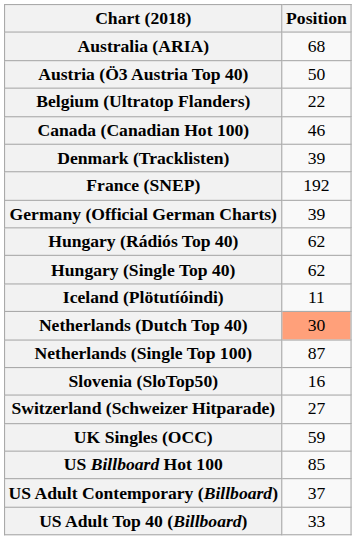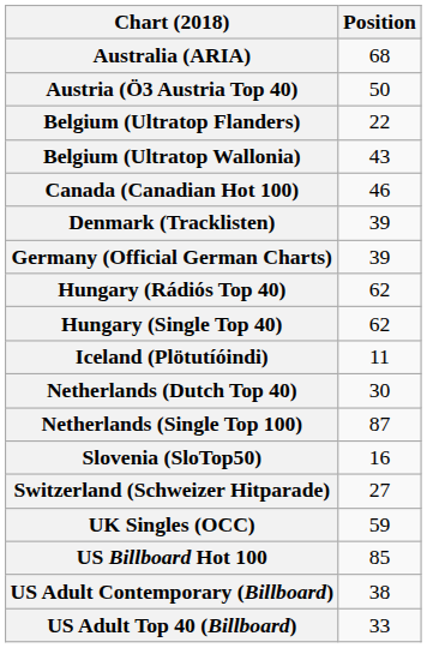 <table class="wikitable sortable plainrowheaders" style="text-align:center">
 <tr>
 <th scope="col">Chart (2018)</th>
 <th scope="col">Position</th>
 </tr>
 <tr>
 <th scope="row">Australia (ARIA)</th>
 <td>68</td>
 </tr>
 <tr>
 <th scope="row">Austria (Ö3 Austria Top 40)</th>
 <td>50</td>
 </tr>
 <tr>
 <th scope="row">Belgium (Ultratop Flanders)</th>
 <td>22</td>
 </tr>
 <tr>
+<th scope="row">Belgium (Ultratop Wallonia)</th>
+<td>43</td>
+</tr>
+<tr>
 <th scope="row">Canada (Canadian Hot 100)</th>
 <td>46</td>
 </tr>
 <tr>
 <th scope="row">Denmark (Tracklisten)</th>
 <td>39</td>
-</tr>
-<tr>
-<th scope="row">France (SNEP)</th>
-<td>192</td>
 </tr>
 <tr>
 <th scope="row">Germany (Official German Charts)</th>
 <td>39</td>
 </tr>
 <tr>
 <th scope="row">Hungary (Rádiós Top 40)</th>
 <td>62</td>
 </tr>
 <tr>
 <th scope="row">Hungary (Single Top 40)</th>
 <td>62</td>
 </tr>
 <tr>
 <th scope="row">Iceland (Plötutíóindi)</th>
 <td>11</td>
 </tr>
 <tr>
 <th scope="row">Netherlands (Dutch Top 40)</th>
-<td style="background: lightsalmon;">30</td>
+<td>30</td>
 </tr>
 <tr>
 <th scope="row">Netherlands (Single Top 100)</th>
 <td>87</td>
 </tr>
 <tr>
 <th scope="row">Slovenia (SloTop50)</th>
 <td>16</td>
 </tr>
 <tr>
 <th scope="row">Switzerland (Schweizer Hitparade)</th>
 <td>27</td>
 </tr>
 <tr>
 <th scope="row">UK Singles (OCC)</th>
 <td>59</td>
 </tr>
 <tr>
 <th scope="row">US <em>Billboard</em> Hot 100</th>
 <td>85</td>
 </tr>
 <tr>
 <th scope="row">US Adult Contemporary (<em>Billboard</em>)</th>
-<td>37</td>
+<td>38</td>
 </tr>
 <tr>
 <th scope="row">US Adult Top 40 (<em>Billboard</em>)</th>
 <td>33</td>
 </tr>
 </table>
